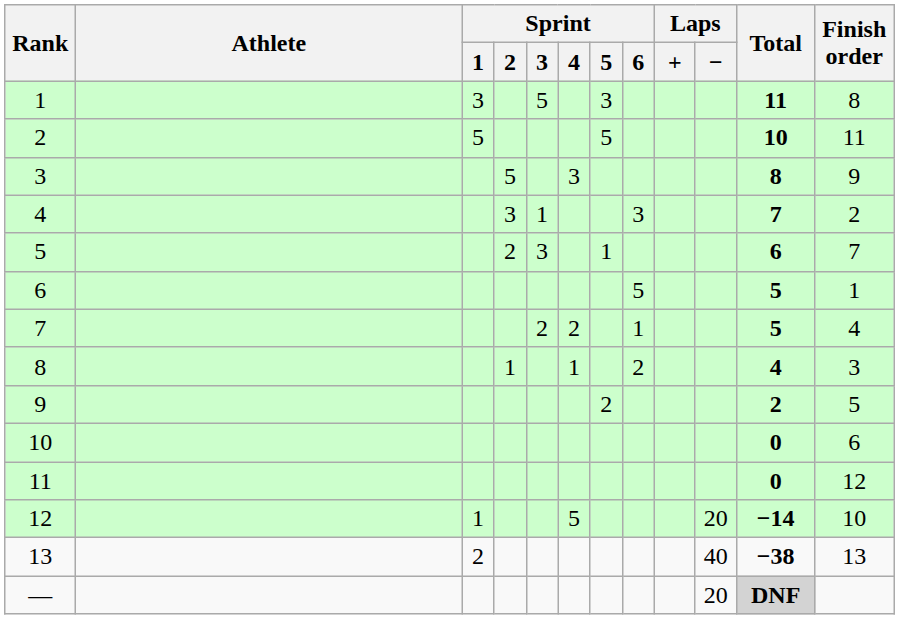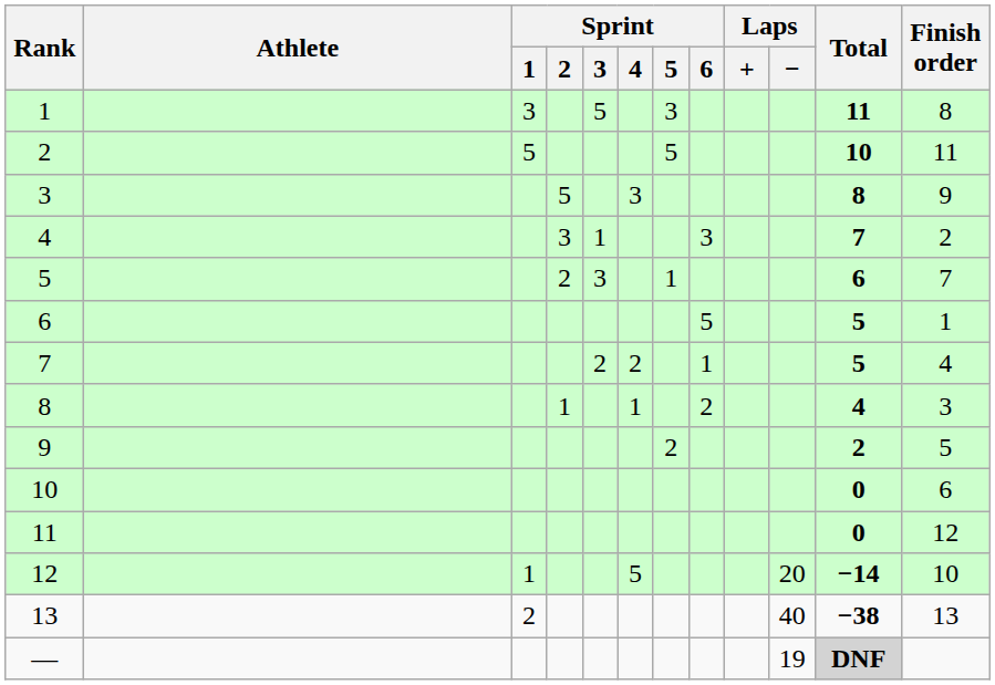 <table class="wikitable" style="text-align:center">
 <tr>
 <th rowspan=2 width=40>Rank</th>
 <th rowspan=2 width=250>Athlete</th>
 <th colspan=6>Sprint</th>
 <th colspan=2>Laps</th>
 <th rowspan=2 width=45>Total</th>
 <th rowspan=2 width=45>Finish order</th>
 </tr>
 <tr>
 <th width=14>1</th>
 <th width=14>2</th>
 <th width=14>3</th>
 <th width=14>4</th>
 <th width=14>5</th>
 <th width=14>6</th>
 <th width=20>+</th>
 <th width=20>−</th>
 </tr>
 <tr bgcolor="ccffcc">
 <td>1</td>
 <td align=left></td>
 <td>3</td>
 <td></td>
 <td>5</td>
 <td></td>
 <td>3</td>
 <td></td>
 <td></td>
 <td></td>
 <td><strong>11</strong></td>
 <td>8</td>
 </tr>
 <tr bgcolor="ccffcc">
 <td>2</td>
 <td align=left></td>
 <td>5</td>
 <td></td>
 <td></td>
 <td></td>
 <td>5</td>
 <td></td>
 <td></td>
 <td></td>
 <td><strong>10</strong></td>
 <td>11</td>
 </tr>
 <tr bgcolor="ccffcc">
 <td>3</td>
 <td align=left></td>
 <td></td>
 <td>5</td>
 <td></td>
 <td>3</td>
 <td></td>
 <td></td>
 <td></td>
 <td></td>
 <td><strong>8</strong></td>
 <td>9</td>
 </tr>
 <tr bgcolor="ccffcc">
 <td>4</td>
 <td align=left></td>
 <td></td>
 <td>3</td>
 <td>1</td>
 <td></td>
 <td></td>
 <td>3</td>
 <td></td>
 <td></td>
 <td><strong>7</strong></td>
 <td>2</td>
 </tr>
 <tr bgcolor="ccffcc">
 <td>5</td>
 <td align=left></td>
 <td></td>
 <td>2</td>
 <td>3</td>
 <td></td>
 <td>1</td>
 <td></td>
 <td></td>
 <td></td>
 <td><strong>6</strong></td>
 <td>7</td>
 </tr>
 <tr bgcolor="ccffcc">
 <td>6</td>
 <td align=left></td>
 <td></td>
 <td></td>
 <td></td>
 <td></td>
 <td></td>
 <td>5</td>
 <td></td>
 <td></td>
 <td><strong>5</strong></td>
 <td>1</td>
 </tr>
 <tr bgcolor="ccffcc">
 <td>7</td>
 <td align=left></td>
 <td></td>
 <td></td>
 <td>2</td>
 <td>2</td>
 <td></td>
 <td>1</td>
 <td></td>
 <td></td>
 <td><strong>5</strong></td>
 <td>4</td>
 </tr>
 <tr bgcolor="ccffcc">
 <td>8</td>
 <td align=left></td>
 <td></td>
 <td>1</td>
 <td></td>
 <td>1</td>
 <td></td>
 <td>2</td>
 <td></td>
 <td></td>
 <td><strong>4</strong></td>
 <td>3</td>
 </tr>
 <tr bgcolor="ccffcc">
 <td>9</td>
 <td align=left></td>
 <td></td>
 <td></td>
 <td></td>
 <td></td>
 <td>2</td>
 <td></td>
 <td></td>
 <td></td>
 <td><strong>2</strong></td>
 <td>5</td>
 </tr>
 <tr bgcolor="ccffcc">
 <td>10</td>
 <td align=left></td>
 <td></td>
 <td></td>
 <td></td>
 <td></td>
 <td></td>
 <td></td>
 <td></td>
 <td></td>
 <td><strong>0</strong></td>
 <td>6</td>
 </tr>
 <tr bgcolor="ccffcc">
 <td>11</td>
 <td align=left></td>
 <td></td>
 <td></td>
 <td></td>
 <td></td>
 <td></td>
 <td></td>
 <td></td>
 <td></td>
 <td><strong>0</strong></td>
 <td>12</td>
 </tr>
 <tr bgcolor="ccffcc">
 <td>12</td>
 <td align=left></td>
 <td>1</td>
 <td></td>
 <td></td>
 <td>5</td>
 <td></td>
 <td></td>
 <td></td>
 <td>20</td>
 <td><strong>−14</strong></td>
 <td>10</td>
 </tr>
 <tr>
 <td>13</td>
 <td align=left></td>
 <td>2</td>
 <td></td>
 <td></td>
 <td></td>
 <td></td>
 <td></td>
 <td></td>
 <td>40</td>
 <td><strong>−38</strong></td>
 <td>13</td>
 </tr>
 <tr>
 <td>—</td>
 <td align=left></td>
 <td></td>
 <td></td>
 <td></td>
 <td></td>
 <td></td>
 <td></td>
 <td></td>
-<td>20</td>
+<td>19</td>
 <td style="background: lightgrey;"><strong>DNF</strong></td>
 <td></td>
 </tr>
 </table>
